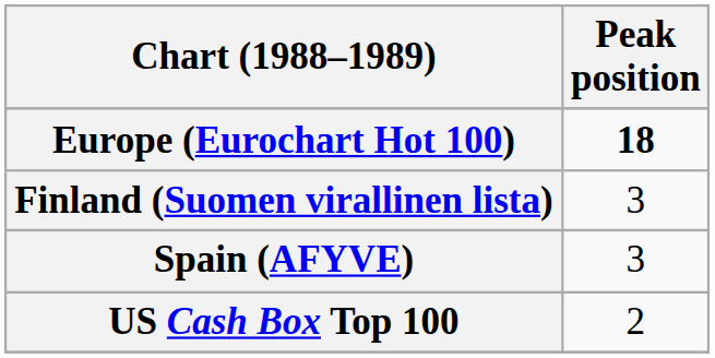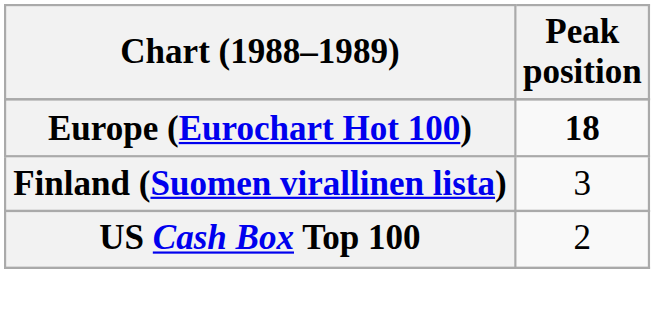 <table class="wikitable sortable plainrowheaders" style="text-align:center">
 <tr>
 <th>Chart (1988–1989)</th>
 <th>Peak<br>position</th>
 </tr>
 <tr>
 </tr>
 <tr>
 </tr>
 <tr>
 </tr>
 <tr>
 </tr>
 <tr>
 <th scope="row">Europe (<a href='#'>Eurochart Hot 100</a>)</th>
 <td><strong>18</strong></td>
 </tr>
 <tr>
 <th scope="row">Finland (<a href='#'>Suomen virallinen lista</a>)</th>
 <td>3</td>
 </tr>
 <tr>
 </tr>
 <tr>
 </tr>
 <tr>
 </tr>
 <tr>
 </tr>
 <tr>
 </tr>
 <tr>
 </tr>
 <tr>
-<th scope="row">Spain (<a href='#'>AFYVE</a>)</th>
-<td>3</td>
-</tr>
-<tr>
 </tr>
 <tr>
 </tr>
 <tr>
 </tr>
 <tr>
 </tr>
 <tr>
 </tr>
 <tr>
 </tr>
 <tr>
 <th scope="row">US <em><a href='#'>Cash Box</a></em> Top 100</th>
 <td>2</td>
 </tr>
 <tr>
 </tr>
 </table>
